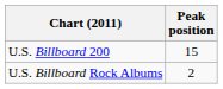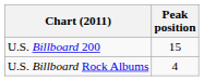 <table class="wikitable sortable">
 <tr>
 <th align="left">Chart (2011)</th>
 <th align="left">Peak<br>position</th>
 </tr>
 <tr>
 <td>U.S. <a href='#'><em>Billboard</em> 200</a></td>
 <td align="center">15</td>
 </tr>
 <tr>
 <td>U.S. <em>Billboard</em> <a href='#'>Rock Albums</a></td>
-<td align="center">2</td>
+<td align="center">4</td>
 </tr>
 </table>
